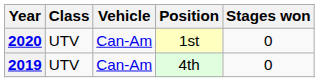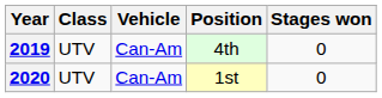 <table class="wikitable">
 <tr>
 <th>Year</th>
 <th>Class</th>
 <th>Vehicle</th>
 <th>Position</th>
 <th>Stages won</th>
 </tr>
 <tr>
+<th><a href='#'>2019</a></th>
+<td rowspan=1>UTV</td>
+<td rowspan=1><a href='#'>Can-Am</a></td>
+<td align="center" style="background:#DFFFDF;">4th</td>
+<td align="center">0</td>
+</tr>
+<tr>
 <th><a href='#'>2020</a></th>
 <td rowspan=1>UTV</td>
 <td rowspan=1><a href='#'>Can-Am</a></td>
 <td align="center" style="background:#FFFFBF;">1st</td>
 <td align="center">0</td>
 </tr>
-<tr>
-<th><a href='#'>2019</a></th>
-<td rowspan=1>UTV</td>
-<td rowspan=1><a href='#'>Can-Am</a></td>
-<td align="center" style="background:#DFFFDF;">4th</td>
-<td align="center">0</td>
-</tr>
 </table>
